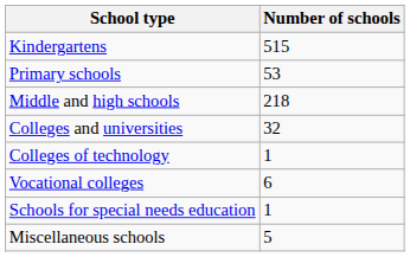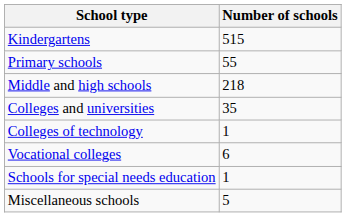 <table class="wikitable">
 <tr>
 <th>School type</th>
 <th>Number of schools</th>
 </tr>
 <tr>
 <td><a href='#'>Kindergartens</a></td>
 <td>515</td>
 </tr>
 <tr>
 <td><a href='#'>Primary schools</a></td>
-<td>53</td>
+<td>55</td>
 </tr>
 <tr>
 <td><a href='#'>Middle</a> and <a href='#'>high schools</a></td>
 <td>218</td>
 </tr>
 <tr>
 <td><a href='#'>Colleges</a> and <a href='#'>universities</a></td>
-<td>32</td>
+<td>35</td>
 </tr>
 <tr>
 <td><a href='#'>Colleges of technology</a></td>
 <td>1</td>
 </tr>
 <tr>
 <td><a href='#'>Vocational colleges</a></td>
 <td>6</td>
 </tr>
 <tr>
 <td><a href='#'>Schools for special needs education</a></td>
 <td>1</td>
 </tr>
 <tr>
 <td>Miscellaneous schools</td>
 <td>5</td>
 </tr>
 </table>
